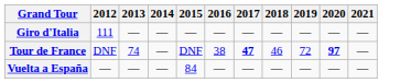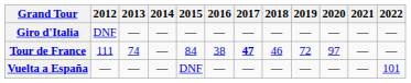 <table class="wikitable plainrowheaders">
 <tr>
 <th scope="col"><a href='#'>Grand Tour</a></th>
 <th scope="col">2012</th>
 <th scope="col">2013</th>
 <th scope="col">2014</th>
 <th scope="col">2015</th>
 <th scope="col">2016</th>
 <th scope="col">2017</th>
 <th scope="col">2018</th>
 <th scope="col">2019</th>
 <th scope="col">2020</th>
 <th scope="col">2021</th>
+<th scope="col">2022</th>
 </tr>
 <tr style="text-align:center;">
 <th scope="row"> <a href='#'>Giro d'Italia</a></th>
-<td><a href='#'>111</a></td>
+<td><a href='#'>DNF</a></td>
+<td>—</td>
 <td>—</td>
 <td>—</td>
 <td>—</td>
 <td>—</td>
 <td>—</td>
 <td>—</td>
 <td>—</td>
 <td>—</td>
 <td>—</td>
 </tr>
 <tr style="text-align:center;">
 <th scope="row"> <a href='#'>Tour de France</a></th>
-<td><a href='#'>DNF</a></td>
+<td><a href='#'>111</a></td>
 <td><a href='#'>74</a></td>
 <td>—</td>
-<td><a href='#'>DNF</a></td>
+<td><a href='#'>84</a></td>
 <td><a href='#'>38</a></td>
 <td><strong><a href='#'>47</a></strong></td>
 <td><a href='#'>46</a></td>
 <td><a href='#'>72</a></td>
-<td><strong><a href='#'>97</a></strong></td>
+<td><a href='#'>97</a></td>
+<td>—</td>
 <td>—</td>
 </tr>
 <tr style="text-align:center;">
 <th scope="row"> <a href='#'>Vuelta a España</a></th>
 <td>—</td>
 <td>—</td>
 <td>—</td>
-<td><a href='#'>84</a></td>
+<td><a href='#'>DNF</a></td>
 <td>—</td>
 <td>—</td>
 <td>—</td>
 <td>—</td>
 <td>—</td>
 <td>—</td>
+<td><a href='#'>101</a></td>
 </tr>
 </table>
